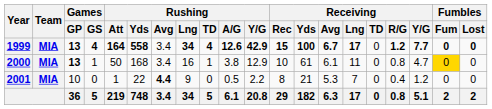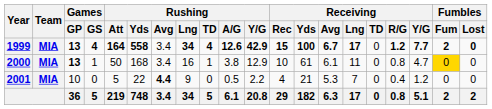 <table class=wikitable style="text-align:center;">
 <tr>
 <th rowspan="2">Year</th>
 <th rowspan="2">Team</th>
 <th colspan="2">Games</th>
 <th colspan="7">Rushing</th>
 <th colspan="7">Receiving</th>
 <th colspan="2">Fumbles</th>
 </tr>
 <tr>
 <th>GP</th>
 <th>GS</th>
 <th>Att</th>
 <th>Yds</th>
 <th>Avg</th>
 <th>Lng</th>
 <th>TD</th>
 <th>A/G</th>
 <th>Y/G</th>
 <th>Rec</th>
 <th>Yds</th>
 <th>Avg</th>
 <th>Lng</th>
 <th>TD</th>
 <th>R/G</th>
 <th>Y/G</th>
 <th>Fum</th>
 <th>Lost</th>
 </tr>
 <tr>
 <th><a href='#'>1999</a></th>
 <th><a href='#'>MIA</a></th>
 <td><strong>13</strong></td>
 <td><strong>4</strong></td>
 <td><strong>164</strong></td>
 <td><strong>558</strong></td>
 <td>3.4</td>
 <td><strong>34</strong></td>
 <td><strong>4</strong></td>
 <td><strong>12.6</strong></td>
 <td><strong>42.9</strong></td>
 <td><strong>15</strong></td>
 <td><strong>100</strong></td>
 <td><strong>6.7</strong></td>
 <td><strong>17</strong></td>
 <td>0</td>
 <td><strong>1.2</strong></td>
 <td><strong>7.7</strong></td>
-<td><strong>0</strong></td>
+<td><strong>2</strong></td>
 <td><strong>0</strong></td>
 </tr>
 <tr>
 <th><a href='#'>2000</a></th>
 <th><a href='#'>MIA</a></th>
 <td><strong>13</strong></td>
 <td>1</td>
 <td>50</td>
 <td>168</td>
 <td>3.4</td>
 <td>16</td>
 <td>1</td>
 <td>3.8</td>
 <td>12.9</td>
 <td>10</td>
 <td>61</td>
 <td>6.1</td>
 <td>11</td>
 <td>0</td>
 <td>0.8</td>
 <td>4.7</td>
 <td style="background: gold;">0</td>
 <td>0</td>
 </tr>
 <tr>
 <th><a href='#'>2001</a></th>
 <th><a href='#'>MIA</a></th>
 <td>10</td>
 <td>0</td>
-<td>1</td>
+<td>5</td>
 <td>22</td>
 <td><strong>4.4</strong></td>
 <td>9</td>
 <td>0</td>
 <td>0.5</td>
 <td>2.2</td>
-<td>8</td>
+<td>4</td>
 <td>21</td>
 <td>5.3</td>
 <td>7</td>
 <td>0</td>
 <td>0.4</td>
 <td>1.2</td>
 <td>0</td>
 <td>0</td>
 </tr>
 <tr>
 <th colspan="2"></th>
 <th>36</th>
 <th>5</th>
 <th>219</th>
 <th>748</th>
 <th>3.4</th>
 <th>34</th>
 <th>5</th>
 <th>6.1</th>
 <th>20.8</th>
 <th>29</th>
 <th>182</th>
 <th>6.3</th>
 <th>17</th>
 <th>0</th>
 <th>0.8</th>
 <th>5.1</th>
 <th>2</th>
 <th>2</th>
 </tr>
 </table>
